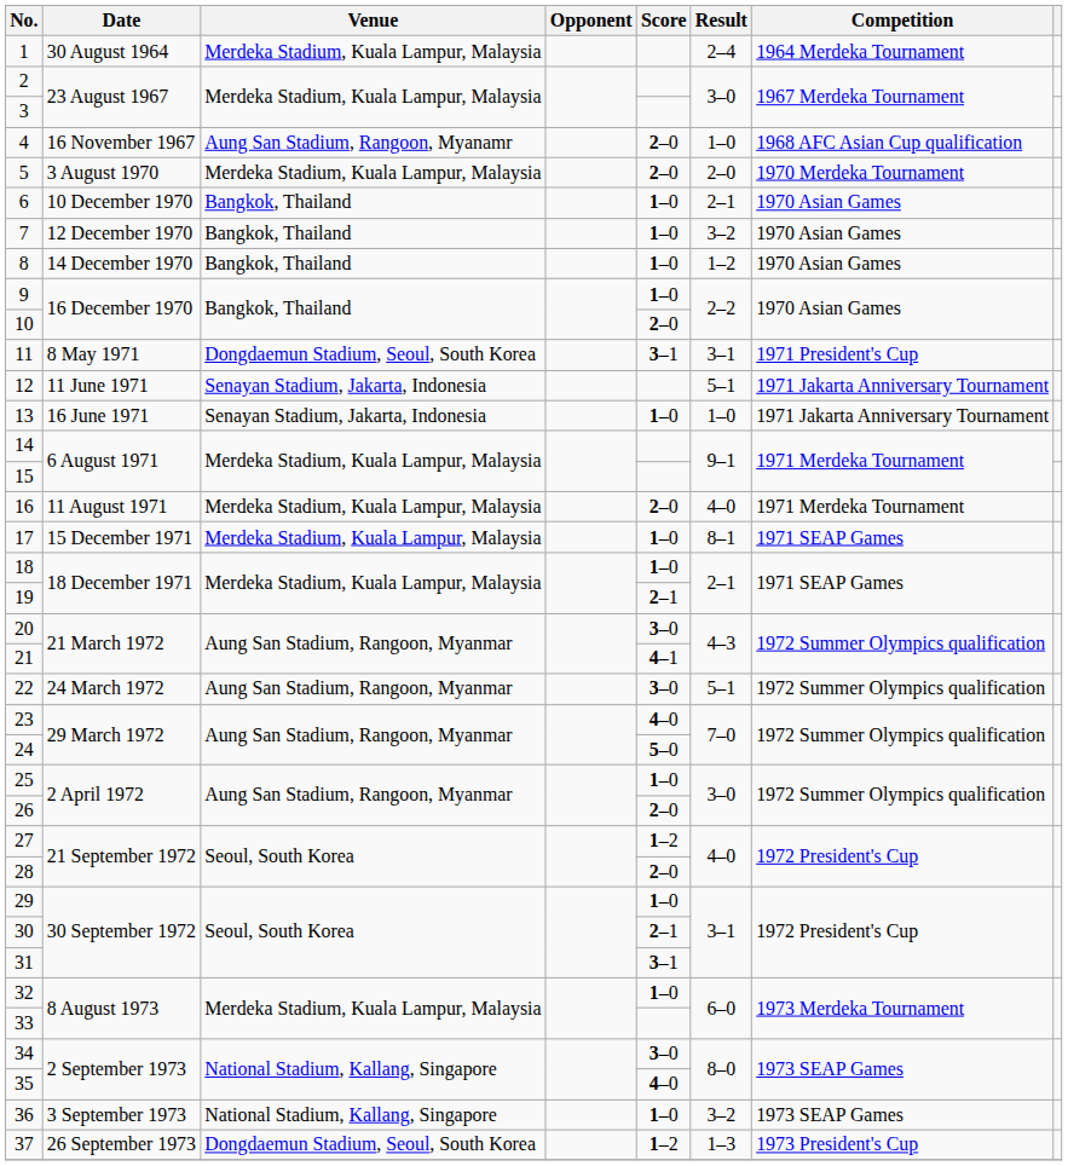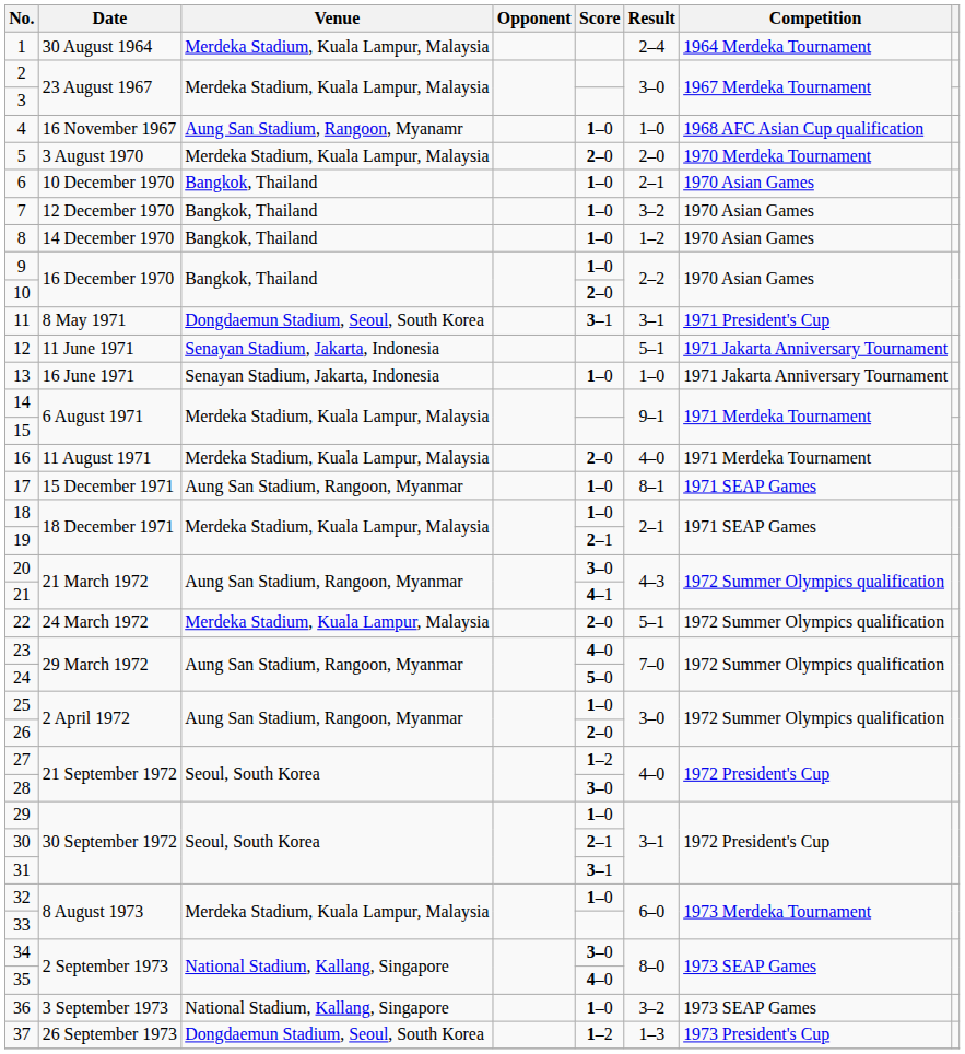 <table class="wikitable plainrowheaders sortable">
 <tr>
 <th scope="col">No.</th>
 <th scope="col">Date</th>
 <th scope="col">Venue</th>
 <th scope="col">Opponent</th>
 <th scope="col">Score</th>
 <th scope="col">Result</th>
 <th scope="col">Competition</th>
 <th scope="col" class="unsortable"></th>
 </tr>
 <tr>
 <td align="center">1</td>
 <td>30 August 1964</td>
 <td><a href='#'>Merdeka Stadium</a>, Kuala Lampur, Malaysia</td>
 <td></td>
 <td></td>
 <td align="center">2–4</td>
 <td><a href='#'>1964 Merdeka Tournament</a></td>
 <td></td>
 </tr>
 <tr>
 <td align="center">2</td>
 <td rowspan="2">23 August 1967</td>
 <td rowspan="2">Merdeka Stadium, Kuala Lampur, Malaysia</td>
 <td rowspan="2"></td>
 <td></td>
 <td align="center" rowspan="2">3–0</td>
 <td rowspan="2"><a href='#'>1967 Merdeka Tournament</a></td>
 <td></td>
 </tr>
 <tr>
 <td align="center">3</td>
 <td></td>
 <td></td>
 </tr>
 <tr>
 <td align="center">4</td>
 <td>16 November 1967</td>
 <td><a href='#'>Aung San Stadium</a>, <a href='#'>Rangoon</a>, Myanamr</td>
 <td></td>
-<td align="center"><strong>2</strong>–0</td>
+<td align="center"><strong>1</strong>–0</td>
 <td align="center">1–0</td>
 <td><a href='#'>1968 AFC Asian Cup qualification</a></td>
 <td></td>
 </tr>
 <tr>
 <td align="center">5</td>
 <td>3 August 1970</td>
 <td>Merdeka Stadium, Kuala Lampur, Malaysia</td>
 <td></td>
 <td align="center"><strong>2</strong>–0</td>
 <td align="center">2–0</td>
 <td><a href='#'>1970 Merdeka Tournament</a></td>
 <td></td>
 </tr>
 <tr>
 <td align="center">6</td>
 <td>10 December 1970</td>
 <td><a href='#'>Bangkok</a>, Thailand</td>
 <td></td>
 <td align="center"><strong>1</strong>–0</td>
 <td align="center">2–1</td>
 <td><a href='#'>1970 Asian Games</a></td>
 <td></td>
 </tr>
 <tr>
 <td align="center">7</td>
 <td>12 December 1970</td>
 <td>Bangkok, Thailand</td>
 <td></td>
 <td align="center"><strong>1</strong>–0</td>
 <td align="center">3–2</td>
 <td>1970 Asian Games</td>
 <td></td>
 </tr>
 <tr>
 <td align="center">8</td>
 <td>14 December 1970</td>
 <td>Bangkok, Thailand</td>
 <td></td>
 <td align="center"><strong>1</strong>–0</td>
 <td align="center">1–2</td>
 <td>1970 Asian Games</td>
 <td></td>
 </tr>
 <tr>
 <td align="center">9</td>
 <td rowspan="2">16 December 1970</td>
 <td rowspan="2">Bangkok, Thailand</td>
 <td rowspan="2"></td>
 <td align="center"><strong>1</strong>–0</td>
 <td rowspan="2;" align="center">2–2</td>
 <td rowspan="2">1970 Asian Games</td>
 <td rowspan="2"></td>
 </tr>
 <tr>
 <td align="center">10</td>
 <td align="center"><strong>2</strong>–0</td>
 </tr>
 <tr>
 <td align="center">11</td>
 <td>8 May 1971</td>
 <td><a href='#'>Dongdaemun Stadium</a>, <a href='#'>Seoul</a>, South Korea</td>
 <td></td>
 <td align="center"><strong>3</strong>–1</td>
 <td align="center">3–1</td>
 <td><a href='#'>1971 President's Cup</a></td>
 <td></td>
 </tr>
 <tr>
 <td align="center">12</td>
 <td>11 June 1971</td>
 <td><a href='#'>Senayan Stadium</a>, <a href='#'>Jakarta</a>, Indonesia</td>
 <td></td>
 <td></td>
 <td align="center">5–1</td>
 <td><a href='#'>1971 Jakarta Anniversary Tournament</a></td>
 <td></td>
 </tr>
 <tr>
 <td align="center">13</td>
 <td>16 June 1971</td>
 <td>Senayan Stadium, Jakarta, Indonesia</td>
 <td></td>
 <td align="center"><strong>1</strong>–0</td>
 <td align="center">1–0</td>
 <td>1971 Jakarta Anniversary Tournament</td>
 <td></td>
 </tr>
 <tr>
 <td align="center">14</td>
 <td rowspan="2">6 August 1971</td>
 <td rowspan="2">Merdeka Stadium, Kuala Lampur, Malaysia</td>
 <td rowspan="2"></td>
 <td></td>
 <td align="center" rowspan="2">9–1</td>
 <td rowspan="2"><a href='#'>1971 Merdeka Tournament</a></td>
 <td></td>
 </tr>
 <tr>
 <td align="center">15</td>
 <td></td>
 <td></td>
 </tr>
 <tr>
 <td align="center">16</td>
 <td>11 August 1971</td>
 <td>Merdeka Stadium, Kuala Lampur, Malaysia</td>
 <td></td>
 <td align="center"><strong>2</strong>–0</td>
 <td align="center">4–0</td>
 <td>1971 Merdeka Tournament</td>
 <td></td>
 </tr>
 <tr>
 <td align="center">17</td>
 <td>15 December 1971</td>
-<td><a href='#'>Merdeka Stadium</a>, <a href='#'>Kuala Lampur</a>, Malaysia</td>
+<td>Aung San Stadium, Rangoon, Myanmar</td>
 <td></td>
 <td align="center"><strong>1</strong>–0</td>
 <td align="center">8–1</td>
 <td><a href='#'>1971 SEAP Games</a></td>
 <td></td>
 </tr>
 <tr>
 <td align="center">18</td>
 <td rowspan="2">18 December 1971</td>
 <td rowspan="2">Merdeka Stadium, Kuala Lampur, Malaysia</td>
 <td rowspan="2"></td>
 <td align="center"><strong>1</strong>–0</td>
 <td rowspan="2;" align="center">2–1</td>
 <td rowspan="2">1971 SEAP Games</td>
 <td rowspan="2"></td>
 </tr>
 <tr>
 <td align="center">19</td>
 <td align="center"><strong>2</strong>–1</td>
 </tr>
 <tr>
 <td align="center">20</td>
 <td rowspan="2">21 March 1972</td>
 <td rowspan="2">Aung San Stadium, Rangoon, Myanmar</td>
 <td rowspan="2"></td>
 <td align="center"><strong>3</strong>–0</td>
 <td rowspan="2;" align="center">4–3</td>
 <td rowspan="2"><a href='#'>1972 Summer Olympics qualification</a></td>
 <td rowspan="2"></td>
 </tr>
 <tr>
 <td align="center">21</td>
 <td align="center"><strong>4</strong>–1</td>
 </tr>
 <tr>
 <td align="center">22</td>
 <td>24 March 1972</td>
-<td>Aung San Stadium, Rangoon, Myanmar</td>
+<td><a href='#'>Merdeka Stadium</a>, <a href='#'>Kuala Lampur</a>, Malaysia</td>
 <td></td>
-<td align="center"><strong>3</strong>–0</td>
+<td align="center"><strong>2</strong>–0</td>
 <td align="center">5–1</td>
 <td>1972 Summer Olympics qualification</td>
 <td></td>
 </tr>
 <tr>
 <td align="center">23</td>
 <td rowspan="2">29 March 1972</td>
 <td rowspan="2">Aung San Stadium, Rangoon, Myanmar</td>
 <td rowspan="2"></td>
 <td align="center"><strong>4</strong>–0</td>
 <td rowspan="2;" align="center">7–0</td>
 <td rowspan="2">1972 Summer Olympics qualification</td>
 <td rowspan="2"></td>
 </tr>
 <tr>
 <td align="center">24</td>
 <td align="center"><strong>5</strong>–0</td>
 </tr>
 <tr>
 <td align="center">25</td>
 <td rowspan="2">2 April 1972</td>
 <td rowspan="2">Aung San Stadium, Rangoon, Myanmar</td>
 <td rowspan="2"></td>
 <td align="center"><strong>1</strong>–0</td>
 <td rowspan="2;" align="center">3–0</td>
 <td rowspan="2">1972 Summer Olympics qualification</td>
 <td rowspan="2"></td>
 </tr>
 <tr>
 <td align="center">26</td>
 <td align="center"><strong>2</strong>–0</td>
 </tr>
 <tr>
 <td align="center">27</td>
 <td rowspan="2">21 September 1972</td>
 <td rowspan="2">Seoul, South Korea</td>
 <td rowspan="2"></td>
 <td align="center"><strong>1</strong>–2</td>
 <td rowspan="2;" align="center">4–0</td>
 <td rowspan="2"><a href='#'>1972 President's Cup</a></td>
 <td rowspan="2"></td>
 </tr>
 <tr>
 <td align="center">28</td>
-<td align="center"><strong>2</strong>–0</td>
+<td align="center"><strong>3</strong>–0</td>
 </tr>
 <tr>
 <td align="center">29</td>
 <td rowspan="3">30 September 1972</td>
 <td rowspan="3">Seoul, South Korea</td>
 <td rowspan="3"></td>
 <td align="center"><strong>1</strong>–0</td>
 <td rowspan="3;" align="center">3–1</td>
 <td rowspan="3">1972 President's Cup</td>
 <td rowspan="3"></td>
 </tr>
 <tr>
 <td align="center">30</td>
 <td align="center"><strong>2</strong>–1</td>
 </tr>
 <tr>
 <td align="center">31</td>
 <td align="center"><strong>3</strong>–1</td>
 </tr>
 <tr>
 <td align="center">32</td>
 <td rowspan="2">8 August 1973</td>
 <td rowspan="2">Merdeka Stadium, Kuala Lampur, Malaysia</td>
 <td rowspan="2"></td>
 <td align="center"><strong>1</strong>–0</td>
 <td rowspan="2;" align="center">6–0</td>
 <td rowspan="2"><a href='#'>1973 Merdeka Tournament</a></td>
 <td rowspan="2"></td>
 </tr>
 <tr>
 <td align="center">33</td>
 <td align="center"></td>
 </tr>
 <tr>
 <td align="center">34</td>
 <td rowspan="2">2 September 1973</td>
 <td rowspan="2"><a href='#'>National Stadium</a>, <a href='#'>Kallang</a>, Singapore</td>
 <td rowspan="2"></td>
 <td align="center"><strong>3</strong>–0</td>
 <td rowspan="2;" align="center">8–0</td>
 <td rowspan="2"><a href='#'>1973 SEAP Games</a></td>
 <td rowspan="2"></td>
 </tr>
 <tr>
 <td align="center">35</td>
 <td align="center"><strong>4</strong>–0</td>
 </tr>
 <tr>
 <td align="center">36</td>
 <td>3 September 1973</td>
 <td>National Stadium, <a href='#'>Kallang</a>, Singapore</td>
 <td></td>
 <td align="center"><strong>1</strong>–0</td>
 <td align="center">3–2</td>
 <td>1973 SEAP Games</td>
 <td></td>
 </tr>
 <tr>
 <td align="center">37</td>
 <td>26 September 1973</td>
 <td><a href='#'>Dongdaemun Stadium</a>, <a href='#'>Seoul</a>, South Korea</td>
 <td></td>
 <td align="center"><strong>1</strong>–2</td>
 <td align="center">1–3</td>
 <td><a href='#'>1973 President's Cup</a></td>
 <td><br></td>
 </tr>
 <tr>
 </tr>
 </table>
